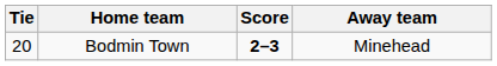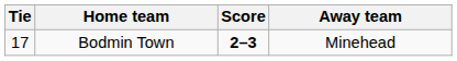 <table class="wikitable" style="text-align:center;">
 <tr>
 <th width=20>Tie</th>
 <th width=175>Home team</th>
 <th width=20>Score</th>
 <th width=175>Away team</th>
 </tr>
 <tr>
-<td>20</td>
+<td>17</td>
 <td>Bodmin Town</td>
 <td><strong>2–3</strong></td>
 <td>Minehead</td>
 </tr>
 </table>
